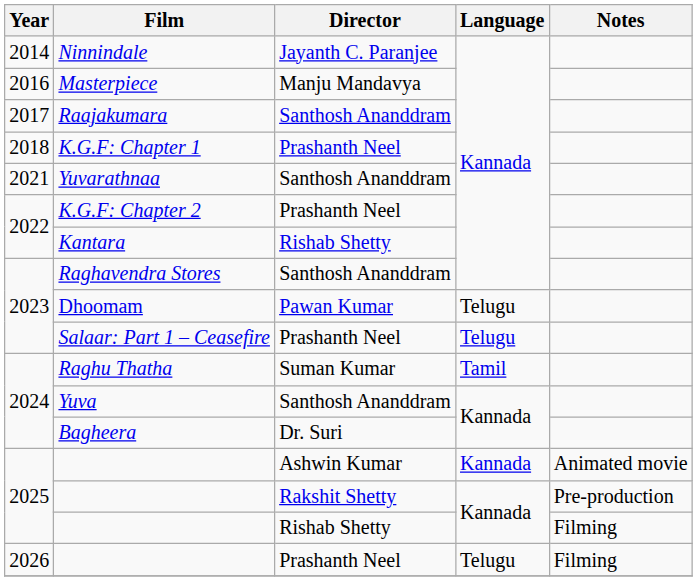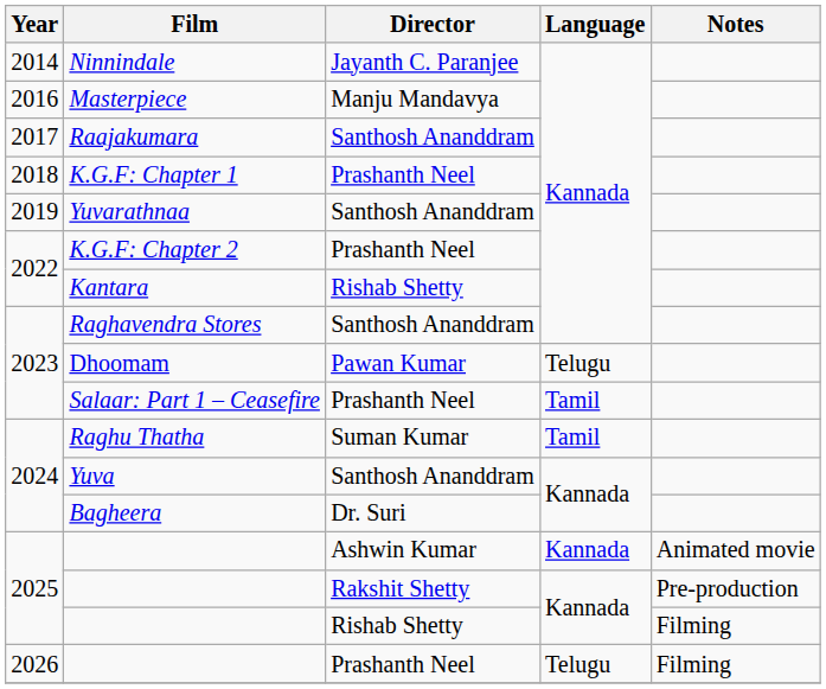 <table class="wikitable sortable plainrowheaders">
 <tr style="text-align:center;">
 <th scope="col">Year</th>
 <th scope="col">Film</th>
 <th scope="col">Director</th>
 <th scope="col">Language</th>
 <th scope="col" class="unsortable">Notes</th>
 </tr>
 <tr>
 <td>2014</td>
 <td><em><a href='#'>Ninnindale</a></em></td>
 <td><a href='#'>Jayanth C. Paranjee</a></td>
 <td rowspan="8"><a href='#'>Kannada</a></td>
 <td></td>
 </tr>
 <tr>
 <td>2016</td>
 <td><a href='#'><em>Masterpiece</em></a></td>
 <td>Manju Mandavya</td>
 <td></td>
 </tr>
 <tr>
 <td>2017</td>
 <td><em><a href='#'>Raajakumara</a></em></td>
 <td><a href='#'>Santhosh Ananddram</a></td>
 <td></td>
 </tr>
 <tr>
 <td>2018</td>
 <td><em><a href='#'>K.G.F: Chapter 1</a></em></td>
 <td><a href='#'>Prashanth Neel</a></td>
 <td></td>
 </tr>
 <tr>
-<td>2021</td>
+<td>2019</td>
 <td><em><a href='#'>Yuvarathnaa</a></em></td>
 <td>Santhosh Ananddram</td>
 <td></td>
 </tr>
 <tr>
 <td rowspan="2">2022</td>
 <td><em><a href='#'>K.G.F: Chapter 2</a></em></td>
 <td>Prashanth Neel</td>
 <td></td>
 </tr>
 <tr>
 <td><em><a href='#'>Kantara</a></em></td>
 <td><a href='#'>Rishab Shetty</a></td>
 <td></td>
 </tr>
 <tr>
 <td rowspan="3">2023</td>
 <td><em><a href='#'>Raghavendra Stores</a></em></td>
 <td>Santhosh Ananddram</td>
 <td></td>
 </tr>
 <tr>
 <td><em><a href='#'></em>Dhoomam<em></a></em></td>
 <td><a href='#'>Pawan Kumar</a></td>
 <td>Telugu</td>
 <td></td>
 </tr>
 <tr>
 <td><em><a href='#'>Salaar: Part 1 – Ceasefire</a></em></td>
 <td>Prashanth Neel</td>
-<td><a href='#'>Telugu</a></td>
+<td><a href='#'>Tamil</a></td>
 <td></td>
 </tr>
 <tr>
 <td rowspan="3">2024</td>
 <td><em><a href='#'>Raghu Thatha</a></em></td>
 <td>Suman Kumar</td>
 <td><a href='#'>Tamil</a></td>
 <td></td>
 </tr>
 <tr>
 <td><em><a href='#'>Yuva</a></em></td>
 <td>Santhosh Ananddram</td>
 <td rowspan="2">Kannada</td>
 <td></td>
 </tr>
 <tr>
 <td><em><a href='#'>Bagheera</a></em></td>
 <td>Dr. Suri</td>
 <td></td>
 </tr>
 <tr>
 <td rowspan="3">2025</td>
 <td></td>
 <td>Ashwin Kumar</td>
 <td><a href='#'>Kannada</a></td>
 <td>Animated movie</td>
 </tr>
 <tr>
 <td></td>
 <td><a href='#'>Rakshit Shetty</a></td>
 <td rowspan="2">Kannada</td>
 <td>Pre-production </td>
 </tr>
 <tr>
 <td></td>
 <td>Rishab Shetty</td>
 <td>Filming</td>
 </tr>
 <tr>
 <td>2026</td>
 <td></td>
 <td>Prashanth Neel</td>
 <td>Telugu</td>
 <td>Filming</td>
 </tr>
 <tr>
 </tr>
 </table>
